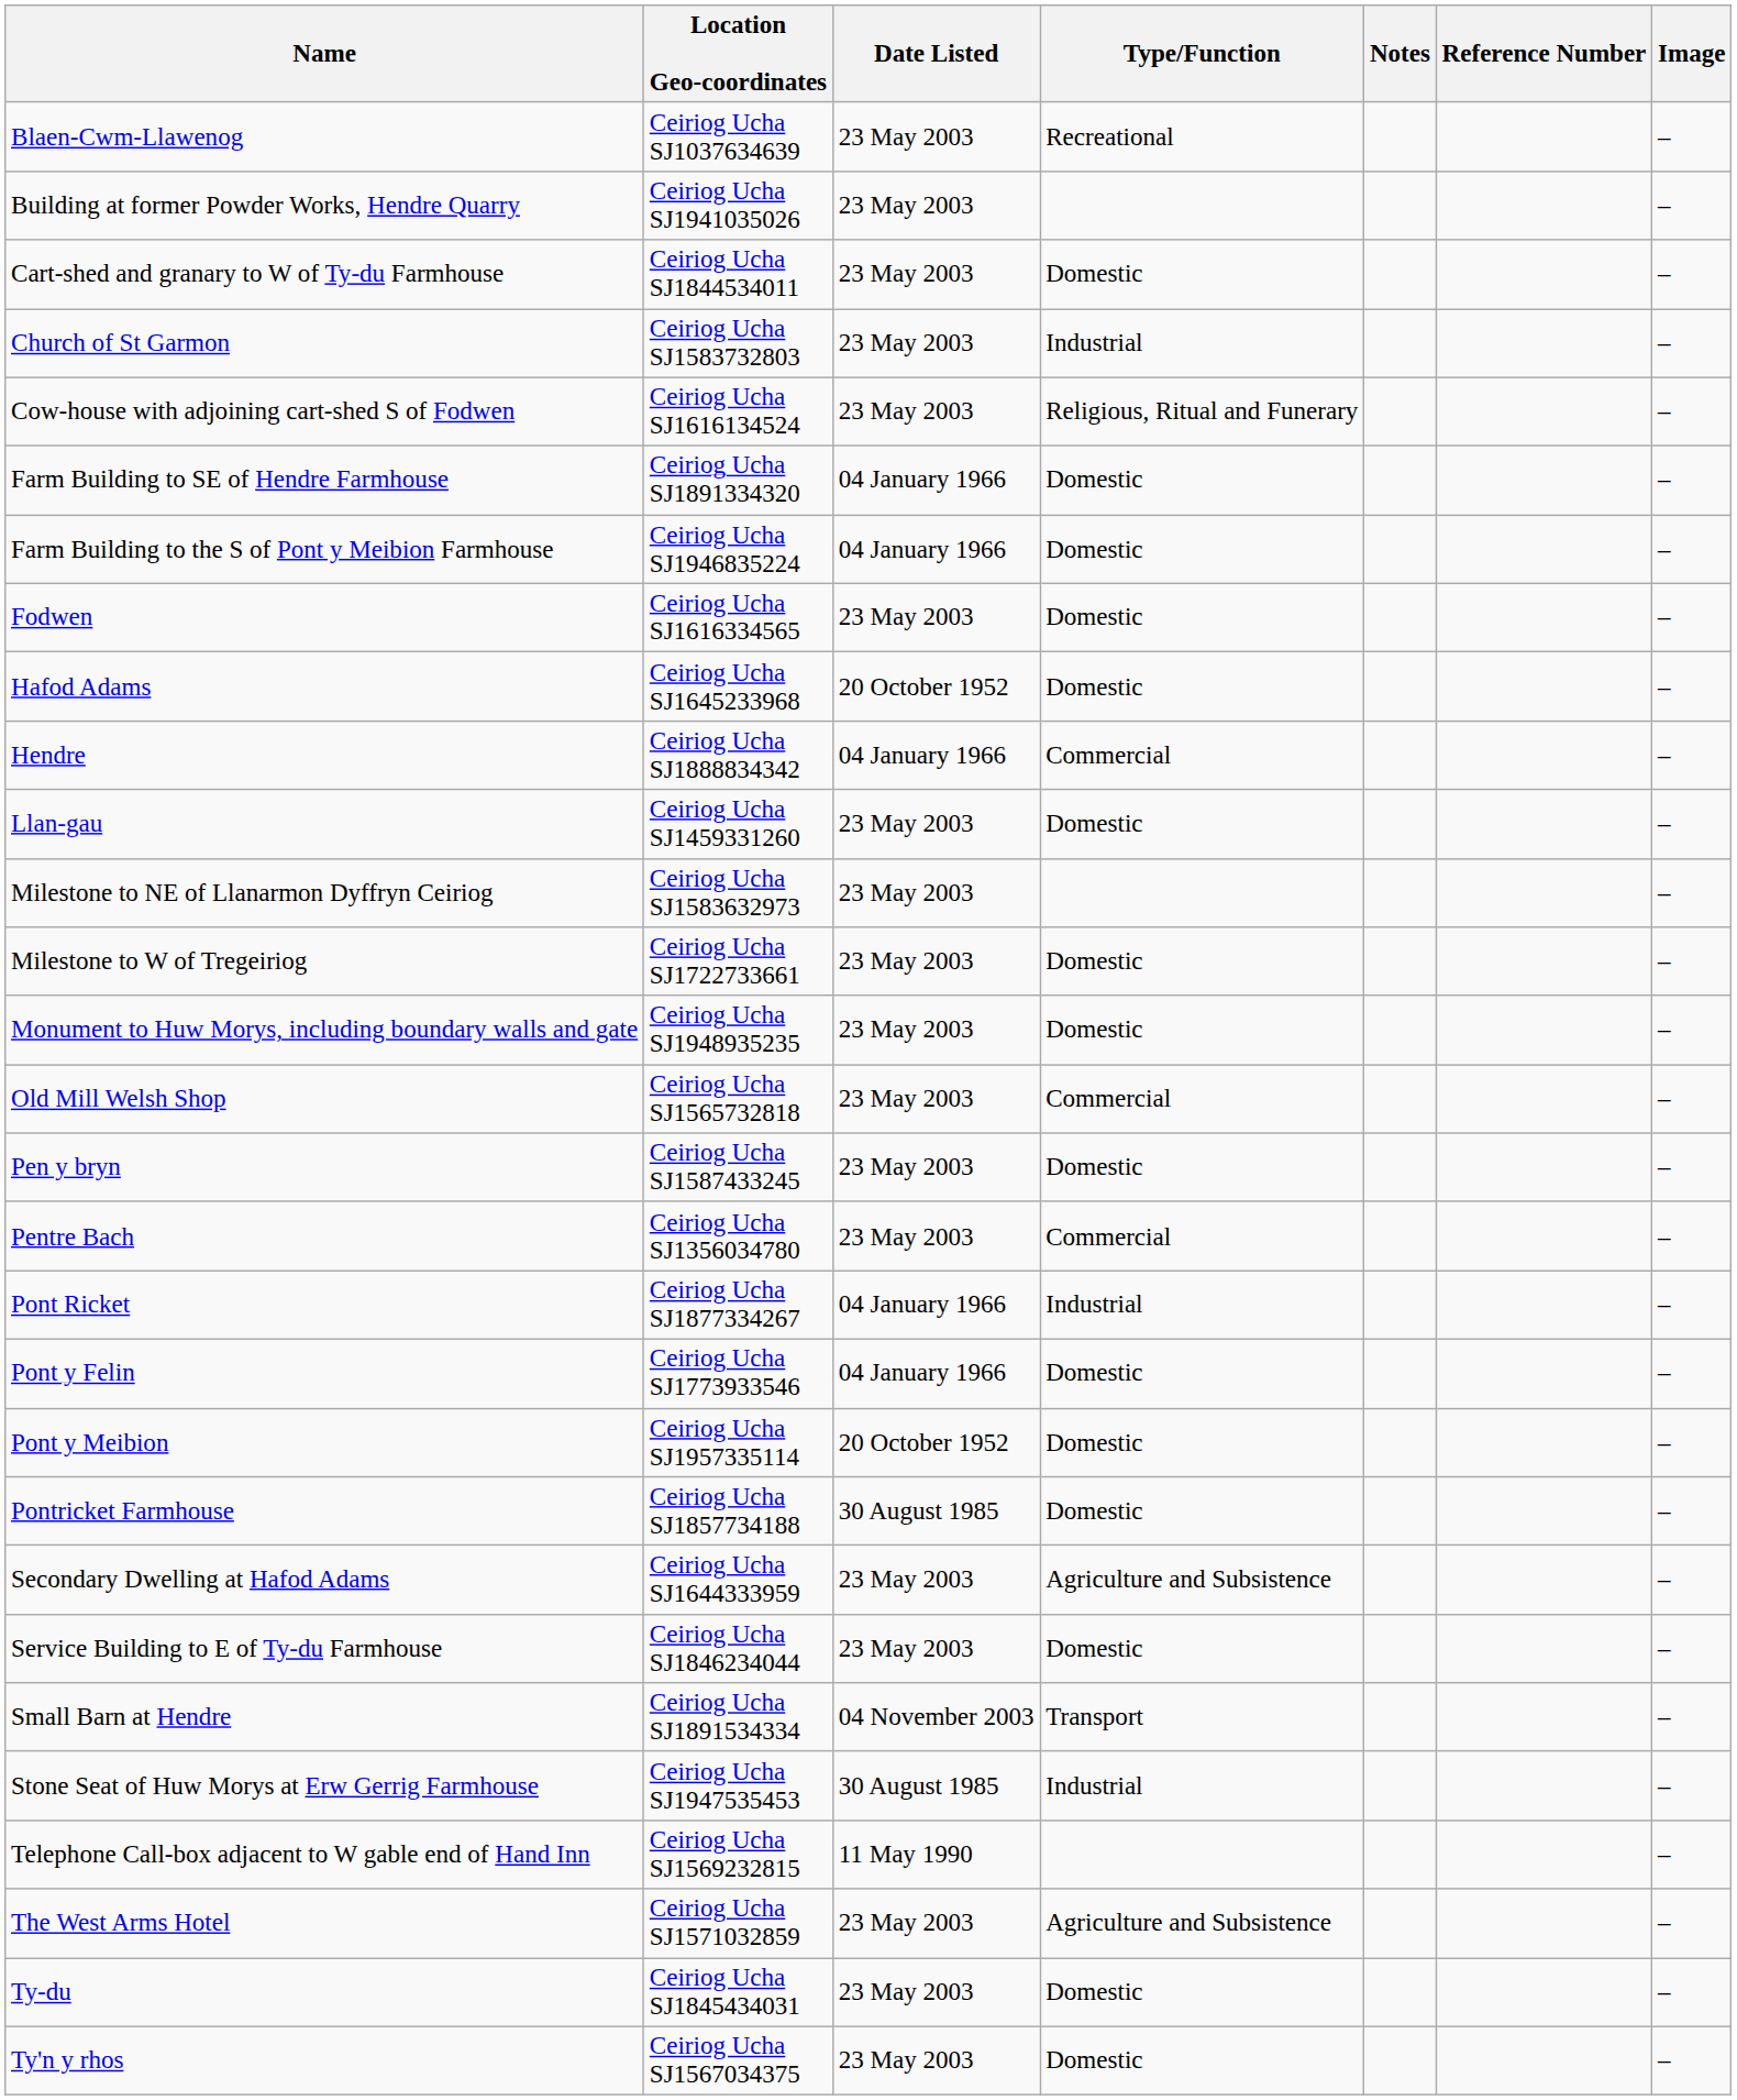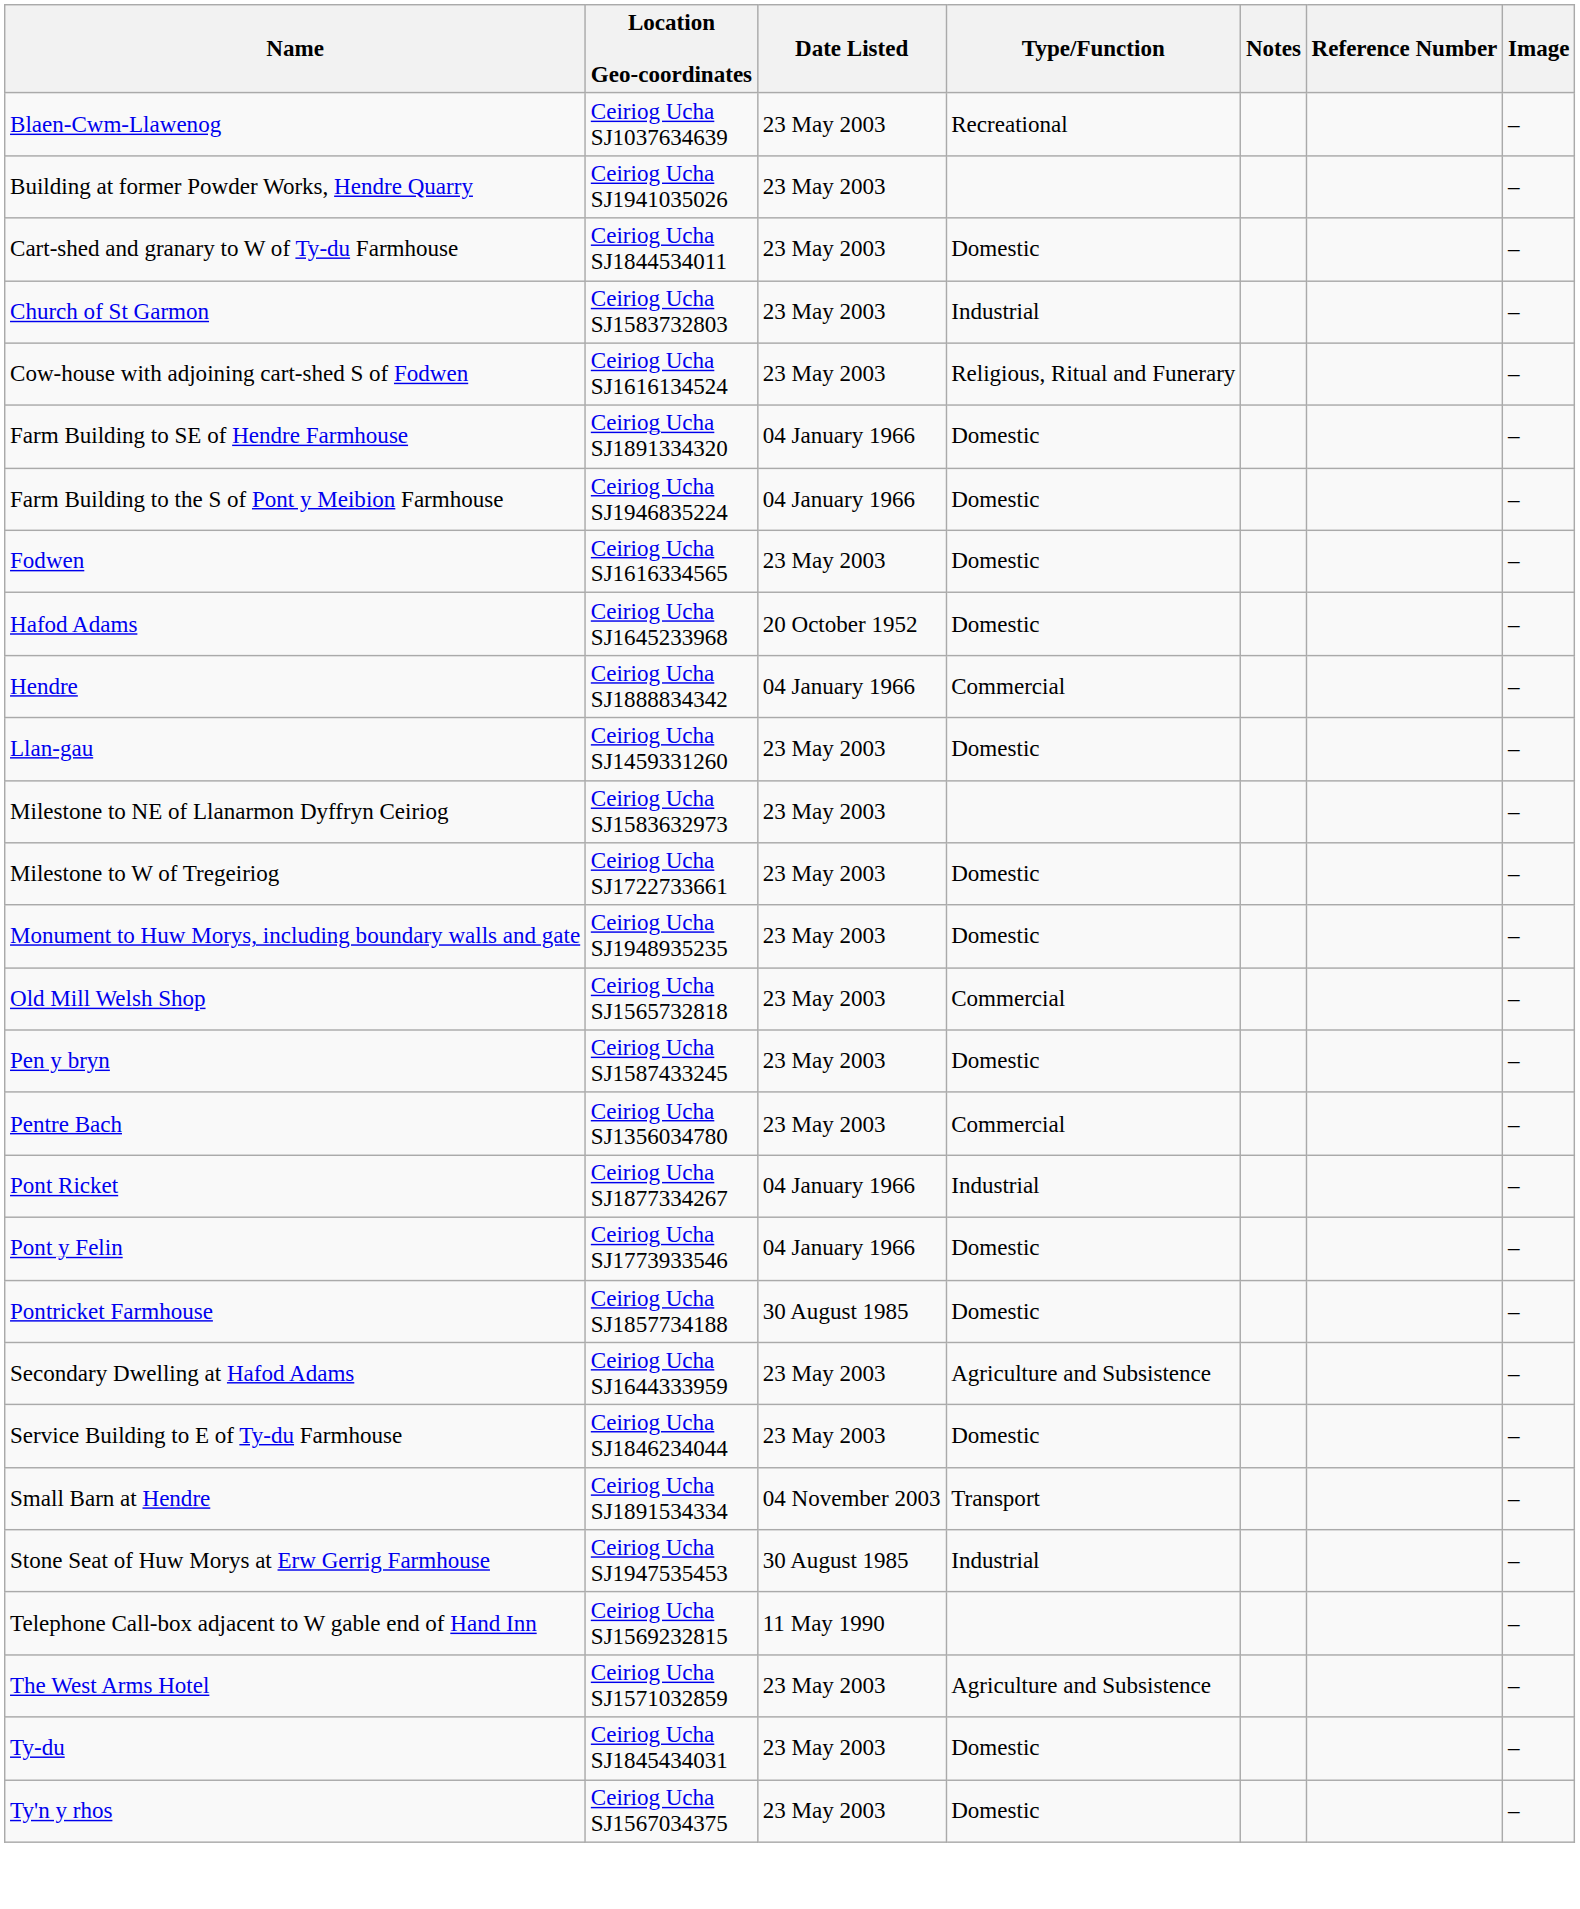 <table class="wikitable sortable">
 <tr>
 <th>Name</th>
 <th>Location<br><br>Geo-coordinates</th>
 <th>Date Listed</th>
 <th>Type/Function</th>
 <th>Notes</th>
 <th>Reference Number</th>
 <th>Image</th>
 </tr>
 <tr>
 <td><a href='#'>Blaen-Cwm-Llawenog</a></td>
 <td><a href='#'>Ceiriog Ucha</a><br>SJ1037634639<br></td>
 <td>23 May 2003</td>
 <td>Recreational</td>
 <td></td>
 <td></td>
 <td>–</td>
 </tr>
 <tr>
 <td>Building at former Powder Works, <a href='#'>Hendre Quarry</a></td>
 <td><a href='#'>Ceiriog Ucha</a><br>SJ1941035026<br></td>
 <td>23 May 2003</td>
 <td></td>
 <td></td>
 <td></td>
 <td>–</td>
 </tr>
 <tr>
 <td>Cart-shed and granary to W of <a href='#'>Ty-du</a> Farmhouse</td>
 <td><a href='#'>Ceiriog Ucha</a><br>SJ1844534011<br></td>
 <td>23 May 2003</td>
 <td>Domestic</td>
 <td></td>
 <td></td>
 <td>–</td>
 </tr>
 <tr>
 <td><a href='#'>Church of St Garmon</a></td>
 <td><a href='#'>Ceiriog Ucha</a><br>SJ1583732803<br></td>
 <td>23 May 2003</td>
 <td>Industrial</td>
 <td></td>
 <td></td>
 <td>–</td>
 </tr>
 <tr>
 <td>Cow-house with adjoining cart-shed S of <a href='#'>Fodwen</a></td>
 <td><a href='#'>Ceiriog Ucha</a><br>SJ1616134524<br></td>
 <td>23 May 2003</td>
 <td>Religious, Ritual and Funerary</td>
 <td></td>
 <td></td>
 <td>–</td>
 </tr>
 <tr>
 <td>Farm Building to SE of <a href='#'>Hendre Farmhouse</a></td>
 <td><a href='#'>Ceiriog Ucha</a><br>SJ1891334320<br></td>
 <td>04 January 1966</td>
 <td>Domestic</td>
 <td></td>
 <td></td>
 <td>–</td>
 </tr>
 <tr>
 <td>Farm Building to the S of <a href='#'>Pont y Meibion</a> Farmhouse</td>
 <td><a href='#'>Ceiriog Ucha</a><br>SJ1946835224<br></td>
 <td>04 January 1966</td>
 <td>Domestic</td>
 <td></td>
 <td></td>
 <td>–</td>
 </tr>
 <tr>
 <td><a href='#'>Fodwen</a></td>
 <td><a href='#'>Ceiriog Ucha</a><br>SJ1616334565<br></td>
 <td>23 May 2003</td>
 <td>Domestic</td>
 <td></td>
 <td></td>
 <td>–</td>
 </tr>
 <tr>
 <td><a href='#'>Hafod Adams</a></td>
 <td><a href='#'>Ceiriog Ucha</a><br>SJ1645233968<br></td>
 <td>20 October 1952</td>
 <td>Domestic</td>
 <td></td>
 <td></td>
 <td>–</td>
 </tr>
 <tr>
 <td><a href='#'>Hendre</a></td>
 <td><a href='#'>Ceiriog Ucha</a><br>SJ1888834342<br></td>
 <td>04 January 1966</td>
 <td>Commercial</td>
 <td></td>
 <td></td>
 <td>–</td>
 </tr>
 <tr>
 <td><a href='#'>Llan-gau</a></td>
 <td><a href='#'>Ceiriog Ucha</a><br>SJ1459331260<br></td>
 <td>23 May 2003</td>
 <td>Domestic</td>
 <td></td>
 <td></td>
 <td>–</td>
 </tr>
 <tr>
 <td>Milestone to NE of Llanarmon Dyffryn Ceiriog</td>
 <td><a href='#'>Ceiriog Ucha</a><br>SJ1583632973<br></td>
 <td>23 May 2003</td>
 <td></td>
 <td></td>
 <td></td>
 <td>–</td>
 </tr>
 <tr>
 <td>Milestone to W of Tregeiriog</td>
 <td><a href='#'>Ceiriog Ucha</a><br>SJ1722733661<br></td>
 <td>23 May 2003</td>
 <td>Domestic</td>
 <td></td>
 <td></td>
 <td>–</td>
 </tr>
 <tr>
 <td><a href='#'>Monument to Huw Morys, including boundary walls and gate</a></td>
 <td><a href='#'>Ceiriog Ucha</a><br>SJ1948935235<br></td>
 <td>23 May 2003</td>
 <td>Domestic</td>
 <td></td>
 <td></td>
 <td>–</td>
 </tr>
 <tr>
 <td><a href='#'>Old Mill Welsh Shop</a></td>
 <td><a href='#'>Ceiriog Ucha</a><br>SJ1565732818<br></td>
 <td>23 May 2003</td>
 <td>Commercial</td>
 <td></td>
 <td></td>
 <td>–</td>
 </tr>
 <tr>
 <td><a href='#'>Pen y bryn</a></td>
 <td><a href='#'>Ceiriog Ucha</a><br>SJ1587433245<br></td>
 <td>23 May 2003</td>
 <td>Domestic</td>
 <td></td>
 <td></td>
 <td>–</td>
 </tr>
 <tr>
 <td><a href='#'>Pentre Bach</a></td>
 <td><a href='#'>Ceiriog Ucha</a><br>SJ1356034780<br></td>
 <td>23 May 2003</td>
 <td>Commercial</td>
 <td></td>
 <td></td>
 <td>–</td>
 </tr>
 <tr>
 <td><a href='#'>Pont Ricket</a></td>
 <td><a href='#'>Ceiriog Ucha</a><br>SJ1877334267<br></td>
 <td>04 January 1966</td>
 <td>Industrial</td>
 <td></td>
 <td></td>
 <td>–</td>
 </tr>
 <tr>
 <td><a href='#'>Pont y Felin</a></td>
 <td><a href='#'>Ceiriog Ucha</a><br>SJ1773933546<br></td>
 <td>04 January 1966</td>
 <td>Domestic</td>
 <td></td>
 <td></td>
 <td>–</td>
 </tr>
 <tr>
-<td><a href='#'>Pont y Meibion</a></td>
-<td><a href='#'>Ceiriog Ucha</a><br>SJ1957335114<br></td>
-<td>20 October 1952</td>
-<td>Domestic</td>
-<td></td>
-<td></td>
-<td>–</td>
-</tr>
-<tr>
 <td><a href='#'>Pontricket Farmhouse</a></td>
 <td><a href='#'>Ceiriog Ucha</a><br>SJ1857734188<br></td>
 <td>30 August 1985</td>
 <td>Domestic</td>
 <td></td>
 <td></td>
 <td>–</td>
 </tr>
 <tr>
 <td>Secondary Dwelling at <a href='#'>Hafod Adams</a></td>
 <td><a href='#'>Ceiriog Ucha</a><br>SJ1644333959<br></td>
 <td>23 May 2003</td>
 <td>Agriculture and Subsistence</td>
 <td></td>
 <td></td>
 <td>–</td>
 </tr>
 <tr>
 <td>Service Building to E of <a href='#'>Ty-du</a> Farmhouse</td>
 <td><a href='#'>Ceiriog Ucha</a><br>SJ1846234044<br></td>
 <td>23 May 2003</td>
 <td>Domestic</td>
 <td></td>
 <td></td>
 <td>–</td>
 </tr>
 <tr>
 <td>Small Barn at <a href='#'>Hendre</a></td>
 <td><a href='#'>Ceiriog Ucha</a><br>SJ1891534334<br></td>
 <td>04 November 2003</td>
 <td>Transport</td>
 <td></td>
 <td></td>
 <td>–</td>
 </tr>
 <tr>
 <td>Stone Seat of Huw Morys at <a href='#'>Erw Gerrig Farmhouse</a></td>
 <td><a href='#'>Ceiriog Ucha</a><br>SJ1947535453<br></td>
 <td>30 August 1985</td>
 <td>Industrial</td>
 <td></td>
 <td></td>
 <td>–</td>
 </tr>
 <tr>
 <td>Telephone Call-box adjacent to W gable end of <a href='#'>Hand Inn</a></td>
 <td><a href='#'>Ceiriog Ucha</a><br>SJ1569232815<br></td>
 <td>11 May 1990</td>
 <td></td>
 <td></td>
 <td></td>
 <td>–</td>
 </tr>
 <tr>
 <td><a href='#'>The West Arms Hotel</a></td>
 <td><a href='#'>Ceiriog Ucha</a><br>SJ1571032859<br></td>
 <td>23 May 2003</td>
 <td>Agriculture and Subsistence</td>
 <td></td>
 <td></td>
 <td>–</td>
 </tr>
 <tr>
 <td><a href='#'>Ty-du</a></td>
 <td><a href='#'>Ceiriog Ucha</a><br>SJ1845434031<br></td>
 <td>23 May 2003</td>
 <td>Domestic</td>
 <td></td>
 <td></td>
 <td>–</td>
 </tr>
 <tr>
 <td><a href='#'>Ty'n y rhos</a></td>
 <td><a href='#'>Ceiriog Ucha</a><br>SJ1567034375<br></td>
 <td>23 May 2003</td>
 <td>Domestic</td>
 <td></td>
 <td></td>
 <td>–</td>
 </tr>
 </table>
